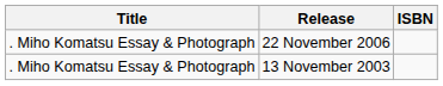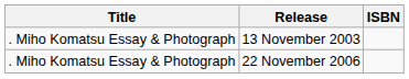 <table class=wikitable style="font-size:small">
 <tr>
 <th>Title</th>
 <th>Release</th>
 <th>ISBN</th>
 </tr>
 <tr>
 <td>. Miho Komatsu Essay & Photograph</td>
-<td>22 November 2006</td>
+<td>13 November 2003</td>
 <td></td>
 </tr>
 <tr>
 <td>. Miho Komatsu Essay & Photograph</td>
-<td>13 November 2003</td>
+<td>22 November 2006</td>
 <td></td>
 </tr>
 </table>
